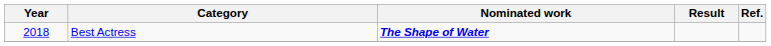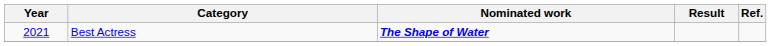 <table class=wikitable>
 <tr>
 <th scope="col" style="width:5em;">Year</th>
 <th scope="col" style="width:26em;">Category</th>
 <th scope="col" style="width:25em;">Nominated work</th>
 <th scope="col" style="width:5em;">Result</th>
 <th>Ref.</th>
 </tr>
 <tr>
-<td align="center"><a href='#'>2018</a></td>
+<td align="center"><a href='#'>2021</a></td>
 <td><a href='#'>Best Actress</a></td>
 <td><strong><em><a href='#'>The Shape of Water</a></em></strong></td>
 <td></td>
 <td align="center"></td>
 </tr>
 <tr>
 </tr>
 </table>
